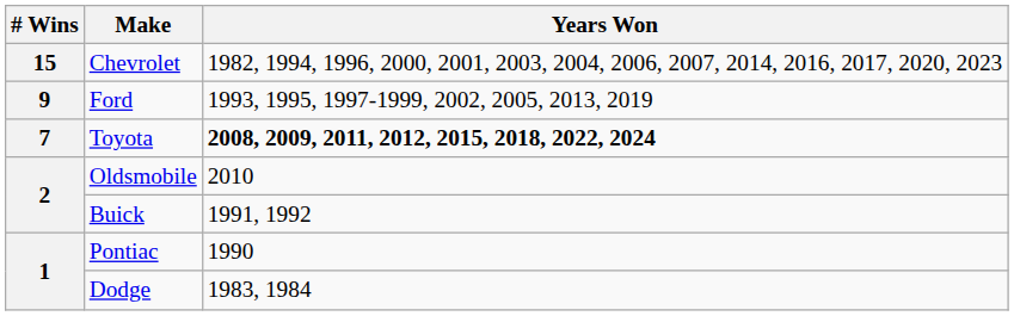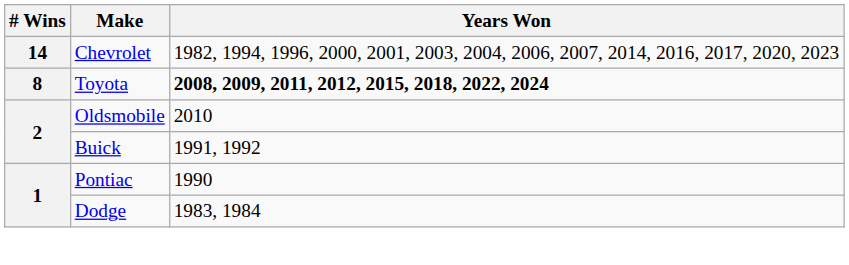 <table class="wikitable" style="font-size: 95%;">
 <tr>
 <th># Wins</th>
 <th>Make</th>
 <th>Years Won</th>
 </tr>
 <tr>
-<th>15</th>
+<th>14</th>
 <td> <a href='#'>Chevrolet</a></td>
 <td>1982, 1994, 1996, 2000, 2001, 2003, 2004, 2006, 2007, 2014, 2016, 2017, 2020, 2023</td>
 </tr>
 <tr>
-<th>9</th>
-<td> <a href='#'>Ford</a></td>
-<td>1993, 1995, 1997-1999, 2002, 2005, 2013, 2019</td>
-</tr>
-<tr>
-<th>7</th>
+<th>8</th>
 <td> <a href='#'>Toyota</a></td>
 <td><strong>2008, 2009, 2011, 2012, 2015, 2018, 2022, 2024</strong></td>
 </tr>
 <tr>
 <th rowspan="2">2</th>
 <td> <a href='#'>Oldsmobile</a></td>
 <td>2010</td>
 </tr>
 <tr>
 <td> <a href='#'>Buick</a></td>
 <td>1991, 1992</td>
 </tr>
 <tr>
 <th rowspan="2">1</th>
 <td> <a href='#'>Pontiac</a></td>
 <td>1990</td>
 </tr>
 <tr>
 <td> <a href='#'>Dodge</a></td>
 <td>1983, 1984</td>
 </tr>
 </table>
